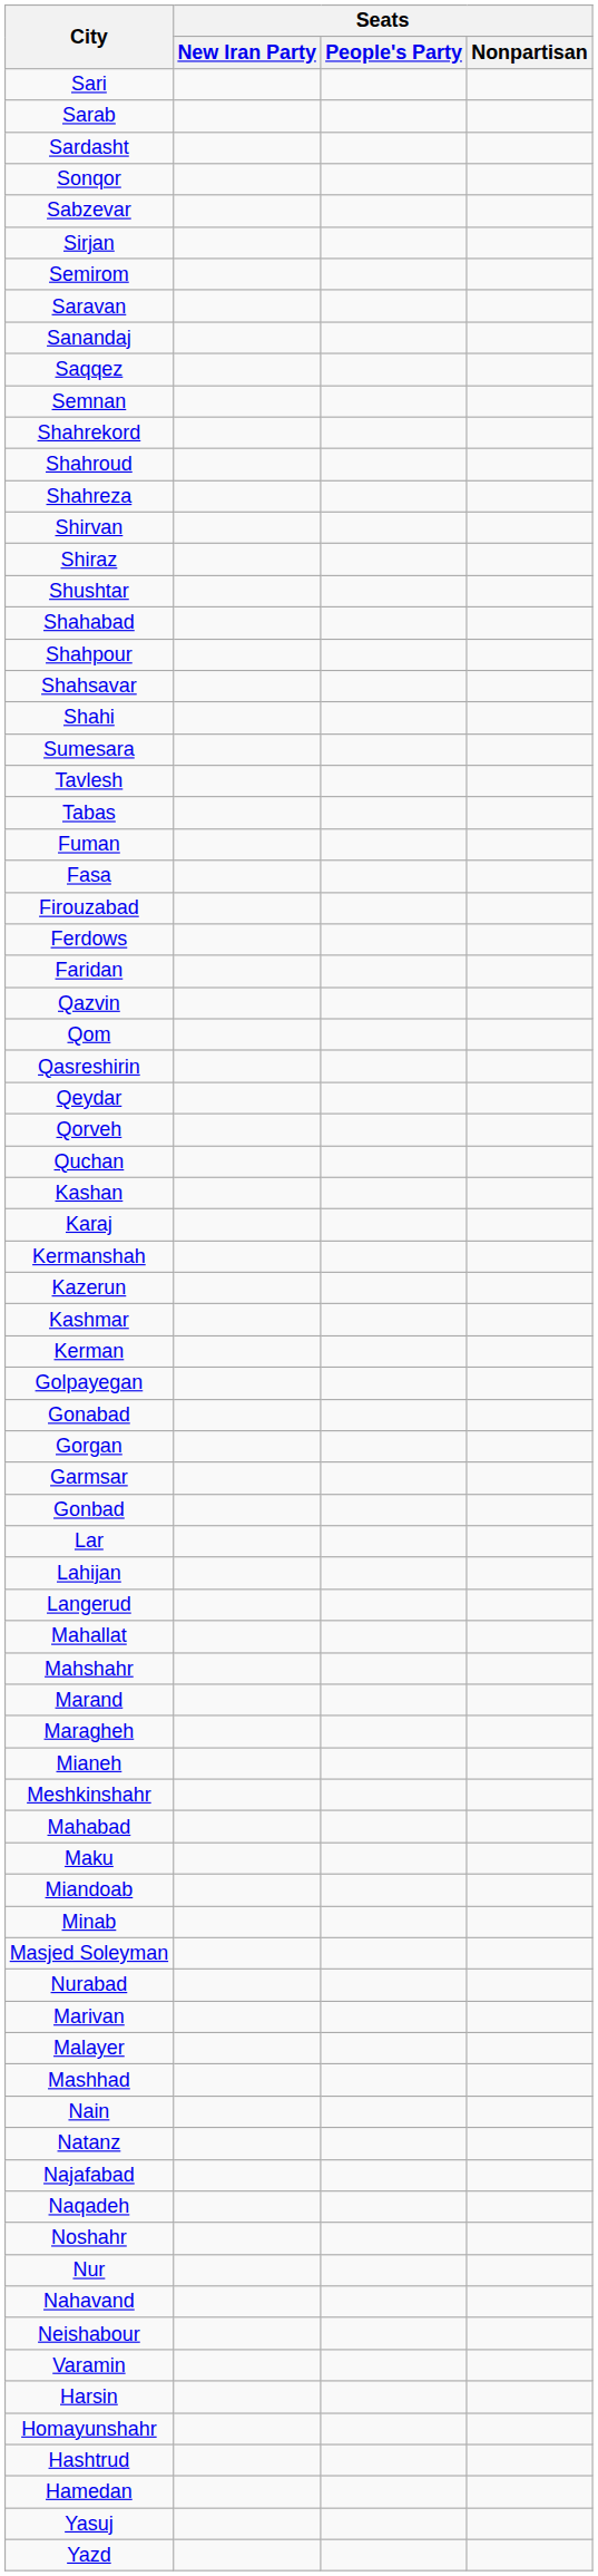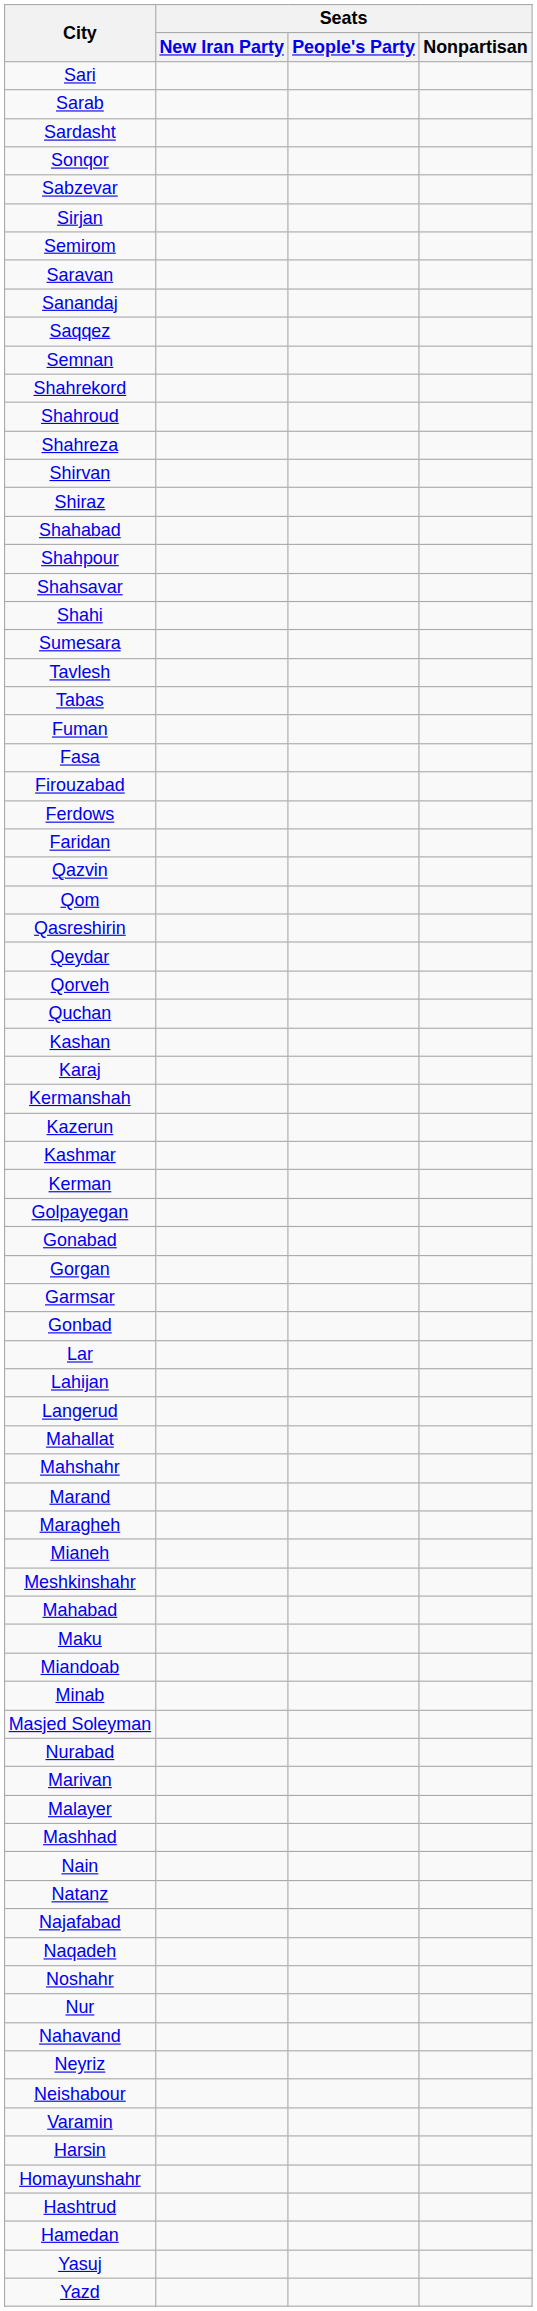 <table class="wikitable" style="font-size:100%;text-align:center;">
 <tr>
 <th rowspan="2">City</th>
 <th colspan="3">Seats</th>
 </tr>
 <tr>
 <th><a href='#'>New Iran Party</a></th>
 <th><a href='#'>People's Party</a></th>
 <th>Nonpartisan</th>
 </tr>
 <tr>
 <td><a href='#'>Sari</a></td>
 <td></td>
 <td></td>
 <td></td>
 </tr>
 <tr>
 <td><a href='#'>Sarab</a></td>
 <td></td>
 <td></td>
 <td></td>
 </tr>
 <tr>
 <td><a href='#'>Sardasht</a></td>
 <td></td>
 <td></td>
 <td></td>
 </tr>
 <tr>
 <td><a href='#'>Sonqor</a></td>
 <td></td>
 <td></td>
 <td></td>
 </tr>
 <tr>
 <td><a href='#'>Sabzevar</a></td>
 <td></td>
 <td></td>
 <td></td>
 </tr>
 <tr>
 <td><a href='#'>Sirjan</a></td>
 <td></td>
 <td></td>
 <td></td>
 </tr>
 <tr>
 <td><a href='#'>Semirom</a></td>
 <td></td>
 <td></td>
 <td></td>
 </tr>
 <tr>
 <td><a href='#'>Saravan</a></td>
 <td></td>
 <td></td>
 <td></td>
 </tr>
 <tr>
 <td><a href='#'>Sanandaj</a></td>
 <td></td>
 <td></td>
 <td></td>
 </tr>
 <tr>
 <td><a href='#'>Saqqez</a></td>
 <td></td>
 <td></td>
 <td></td>
 </tr>
 <tr>
 <td><a href='#'>Semnan</a></td>
 <td></td>
 <td></td>
 <td></td>
 </tr>
 <tr>
 <td><a href='#'>Shahrekord</a></td>
 <td></td>
 <td></td>
 <td></td>
 </tr>
 <tr>
 <td><a href='#'>Shahroud</a></td>
 <td></td>
 <td></td>
 <td></td>
 </tr>
 <tr>
 <td><a href='#'>Shahreza</a></td>
 <td></td>
 <td></td>
 <td></td>
 </tr>
 <tr>
 <td><a href='#'>Shirvan</a></td>
 <td></td>
 <td></td>
 <td></td>
 </tr>
 <tr>
 <td><a href='#'>Shiraz</a></td>
-<td></td>
-<td></td>
-<td></td>
-</tr>
-<tr>
-<td><a href='#'>Shushtar</a></td>
 <td></td>
 <td></td>
 <td></td>
 </tr>
 <tr>
 <td><a href='#'>Shahabad</a></td>
 <td></td>
 <td></td>
 <td></td>
 </tr>
 <tr>
 <td><a href='#'>Shahpour</a></td>
 <td></td>
 <td></td>
 <td></td>
 </tr>
 <tr>
 <td><a href='#'>Shahsavar</a></td>
 <td></td>
 <td></td>
 <td></td>
 </tr>
 <tr>
 <td><a href='#'>Shahi</a></td>
 <td></td>
 <td></td>
 <td></td>
 </tr>
 <tr>
 <td><a href='#'>Sumesara</a></td>
 <td></td>
 <td></td>
 <td></td>
 </tr>
 <tr>
 <td><a href='#'>Tavlesh</a></td>
 <td></td>
 <td></td>
 <td></td>
 </tr>
 <tr>
 <td><a href='#'>Tabas</a></td>
 <td></td>
 <td></td>
 <td></td>
 </tr>
 <tr>
 <td><a href='#'>Fuman</a></td>
 <td></td>
 <td></td>
 <td></td>
 </tr>
 <tr>
 <td><a href='#'>Fasa</a></td>
 <td></td>
 <td></td>
 <td></td>
 </tr>
 <tr>
 <td><a href='#'>Firouzabad</a></td>
 <td></td>
 <td></td>
 <td></td>
 </tr>
 <tr>
 <td><a href='#'>Ferdows</a></td>
 <td></td>
 <td></td>
 <td></td>
 </tr>
 <tr>
 <td><a href='#'>Faridan</a></td>
 <td></td>
 <td></td>
 <td></td>
 </tr>
 <tr>
 <td><a href='#'>Qazvin</a></td>
 <td></td>
 <td></td>
 <td></td>
 </tr>
 <tr>
 <td><a href='#'>Qom</a></td>
 <td></td>
 <td></td>
 <td></td>
 </tr>
 <tr>
 <td><a href='#'>Qasreshirin</a></td>
 <td></td>
 <td></td>
 <td></td>
 </tr>
 <tr>
 <td><a href='#'>Qeydar</a></td>
 <td></td>
 <td></td>
 <td></td>
 </tr>
 <tr>
 <td><a href='#'>Qorveh</a></td>
 <td></td>
 <td></td>
 <td></td>
 </tr>
 <tr>
 <td><a href='#'>Quchan</a></td>
 <td></td>
 <td></td>
 <td></td>
 </tr>
 <tr>
 <td><a href='#'>Kashan</a></td>
 <td></td>
 <td></td>
 <td></td>
 </tr>
 <tr>
 <td><a href='#'>Karaj</a></td>
 <td></td>
 <td></td>
 <td></td>
 </tr>
 <tr>
 <td><a href='#'>Kermanshah</a></td>
 <td></td>
 <td></td>
 <td></td>
 </tr>
 <tr>
 <td><a href='#'>Kazerun</a></td>
 <td></td>
 <td></td>
 <td></td>
 </tr>
 <tr>
 <td><a href='#'>Kashmar</a></td>
 <td></td>
 <td></td>
 <td></td>
 </tr>
 <tr>
 <td><a href='#'>Kerman</a></td>
 <td></td>
 <td></td>
 <td></td>
 </tr>
 <tr>
 <td><a href='#'>Golpayegan</a></td>
 <td></td>
 <td></td>
 <td></td>
 </tr>
 <tr>
 <td><a href='#'>Gonabad</a></td>
 <td></td>
 <td></td>
 <td></td>
 </tr>
 <tr>
 <td><a href='#'>Gorgan</a></td>
 <td></td>
 <td></td>
 <td></td>
 </tr>
 <tr>
 <td><a href='#'>Garmsar</a></td>
 <td></td>
 <td></td>
 <td></td>
 </tr>
 <tr>
 <td><a href='#'>Gonbad</a></td>
 <td></td>
 <td></td>
 <td></td>
 </tr>
 <tr>
 <td><a href='#'>Lar</a></td>
 <td></td>
 <td></td>
 <td></td>
 </tr>
 <tr>
 <td><a href='#'>Lahijan</a></td>
 <td></td>
 <td></td>
 <td></td>
 </tr>
 <tr>
 <td><a href='#'>Langerud</a></td>
 <td></td>
 <td></td>
 <td></td>
 </tr>
 <tr>
 <td><a href='#'>Mahallat</a></td>
 <td></td>
 <td></td>
 <td></td>
 </tr>
 <tr>
 <td><a href='#'>Mahshahr</a></td>
 <td></td>
 <td></td>
 <td></td>
 </tr>
 <tr>
 <td><a href='#'>Marand</a></td>
 <td></td>
 <td></td>
 <td></td>
 </tr>
 <tr>
 <td><a href='#'>Maragheh</a></td>
 <td></td>
 <td></td>
 <td></td>
 </tr>
 <tr>
 <td><a href='#'>Mianeh</a></td>
 <td></td>
 <td></td>
 <td></td>
 </tr>
 <tr>
 <td><a href='#'>Meshkinshahr</a></td>
 <td></td>
 <td></td>
 <td></td>
 </tr>
 <tr>
 <td><a href='#'>Mahabad</a></td>
 <td></td>
 <td></td>
 <td></td>
 </tr>
 <tr>
 <td><a href='#'>Maku</a></td>
 <td></td>
 <td></td>
 <td></td>
 </tr>
 <tr>
 <td><a href='#'>Miandoab</a></td>
 <td></td>
 <td></td>
 <td></td>
 </tr>
 <tr>
 <td><a href='#'>Minab</a></td>
 <td></td>
 <td></td>
 <td></td>
 </tr>
 <tr>
 <td><a href='#'>Masjed Soleyman</a></td>
 <td></td>
 <td></td>
 <td></td>
 </tr>
 <tr>
 <td><a href='#'>Nurabad</a></td>
 <td></td>
 <td></td>
 <td></td>
 </tr>
 <tr>
 <td><a href='#'>Marivan</a></td>
 <td></td>
 <td></td>
 <td></td>
 </tr>
 <tr>
 <td><a href='#'>Malayer</a></td>
 <td></td>
 <td></td>
 <td></td>
 </tr>
 <tr>
 <td><a href='#'>Mashhad</a></td>
 <td></td>
 <td></td>
 <td></td>
 </tr>
 <tr>
 <td><a href='#'>Nain</a></td>
 <td></td>
 <td></td>
 <td></td>
 </tr>
 <tr>
 <td><a href='#'>Natanz</a></td>
 <td></td>
 <td></td>
 <td></td>
 </tr>
 <tr>
 <td><a href='#'>Najafabad</a></td>
 <td></td>
 <td></td>
 <td></td>
 </tr>
 <tr>
 <td><a href='#'>Naqadeh</a></td>
 <td></td>
 <td></td>
 <td></td>
 </tr>
 <tr>
 <td><a href='#'>Noshahr</a></td>
 <td></td>
 <td></td>
 <td></td>
 </tr>
 <tr>
 <td><a href='#'>Nur</a></td>
 <td></td>
 <td></td>
 <td></td>
 </tr>
 <tr>
 <td><a href='#'>Nahavand</a></td>
 <td></td>
 <td></td>
 <td></td>
 </tr>
 <tr>
+<td><a href='#'>Neyriz</a></td>
+<td></td>
+<td></td>
+<td></td>
+</tr>
+<tr>
 <td><a href='#'>Neishabour</a></td>
 <td></td>
 <td></td>
 <td></td>
 </tr>
 <tr>
 <td><a href='#'>Varamin</a></td>
 <td></td>
 <td></td>
 <td></td>
 </tr>
 <tr>
 <td><a href='#'>Harsin</a></td>
 <td></td>
 <td></td>
 <td></td>
 </tr>
 <tr>
 <td><a href='#'>Homayunshahr</a></td>
 <td></td>
 <td></td>
 <td></td>
 </tr>
 <tr>
 <td><a href='#'>Hashtrud</a></td>
 <td></td>
 <td></td>
 <td></td>
 </tr>
 <tr>
 <td><a href='#'>Hamedan</a></td>
 <td></td>
 <td></td>
 <td></td>
 </tr>
 <tr>
 <td><a href='#'>Yasuj</a></td>
 <td></td>
 <td></td>
 <td></td>
 </tr>
 <tr>
 <td><a href='#'>Yazd</a></td>
 <td></td>
 <td></td>
 <td></td>
 </tr>
 </table>
